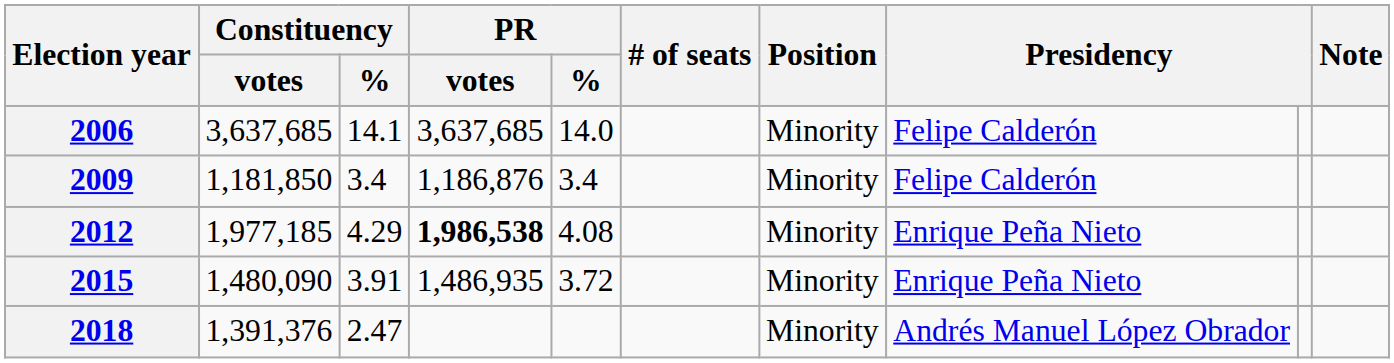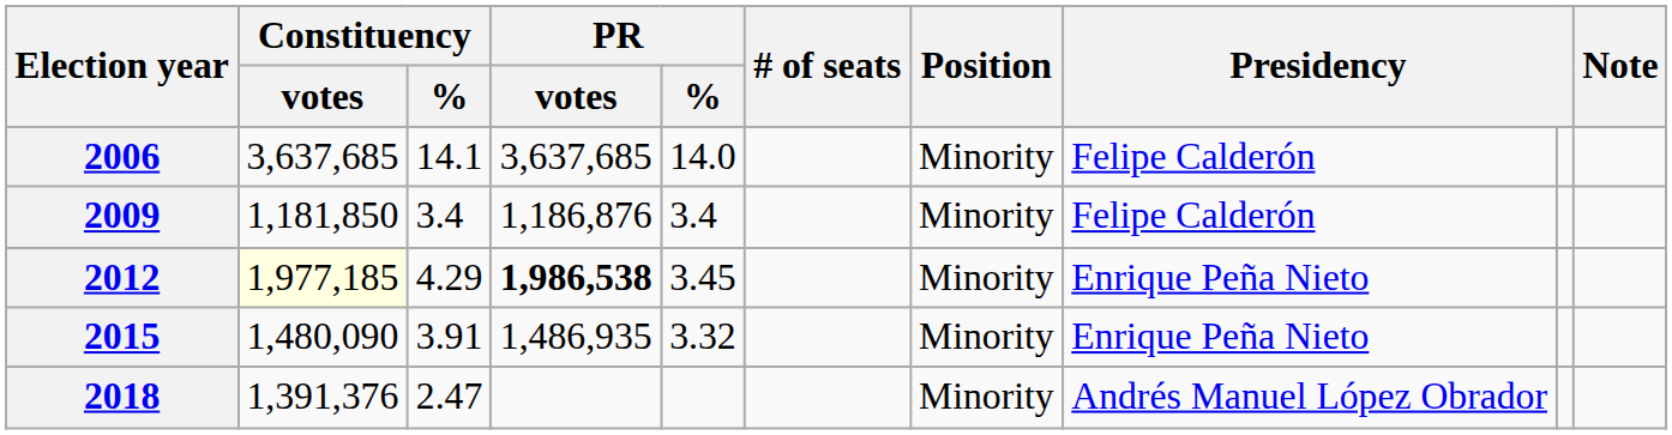 <table class="wikitable">
 <tr>
 <th rowspan="2">Election year</th>
 <th colspan="2">Constituency</th>
 <th colspan="2">PR</th>
 <th rowspan="2"># of seats</th>
 <th rowspan="2">Position</th>
 <th colspan="2" rowspan="2">Presidency</th>
 <th rowspan="2">Note</th>
 </tr>
 <tr>
 <th>votes</th>
 <th>%</th>
 <th>votes</th>
 <th>%</th>
 </tr>
 <tr>
 <th><a href='#'>2006</a></th>
 <td>3,637,685</td>
 <td>14.1</td>
 <td>3,637,685</td>
 <td>14.0</td>
 <td></td>
 <td>Minority</td>
 <td><a href='#'>Felipe Calderón</a></td>
 <td></td>
 <td></td>
 </tr>
 <tr>
 <th><a href='#'>2009</a></th>
 <td>1,181,850</td>
 <td>3.4</td>
 <td>1,186,876</td>
 <td>3.4</td>
 <td></td>
 <td>Minority</td>
 <td><a href='#'>Felipe Calderón</a></td>
 <td></td>
 <td></td>
 </tr>
 <tr>
 <th><a href='#'>2012</a></th>
-<td>1,977,185</td>
+<td style="background: lightyellow;">1,977,185</td>
 <td>4.29</td>
 <td><strong>1,986,538</strong></td>
-<td>4.08</td>
+<td>3.45</td>
 <td></td>
 <td>Minority</td>
 <td><a href='#'>Enrique Peña Nieto</a></td>
 <td></td>
 <td></td>
 </tr>
 <tr>
 <th><a href='#'>2015</a></th>
 <td>1,480,090</td>
 <td>3.91</td>
 <td>1,486,935</td>
-<td>3.72</td>
+<td>3.32</td>
 <td></td>
 <td>Minority</td>
 <td><a href='#'>Enrique Peña Nieto</a></td>
 <td></td>
 <td></td>
 </tr>
 <tr>
 <th><a href='#'>2018</a></th>
 <td>1,391,376</td>
 <td>2.47</td>
 <td></td>
 <td></td>
 <td></td>
 <td>Minority</td>
 <td><a href='#'>Andrés Manuel López Obrador</a></td>
 <td></td>
 <td></td>
 </tr>
 </table>
